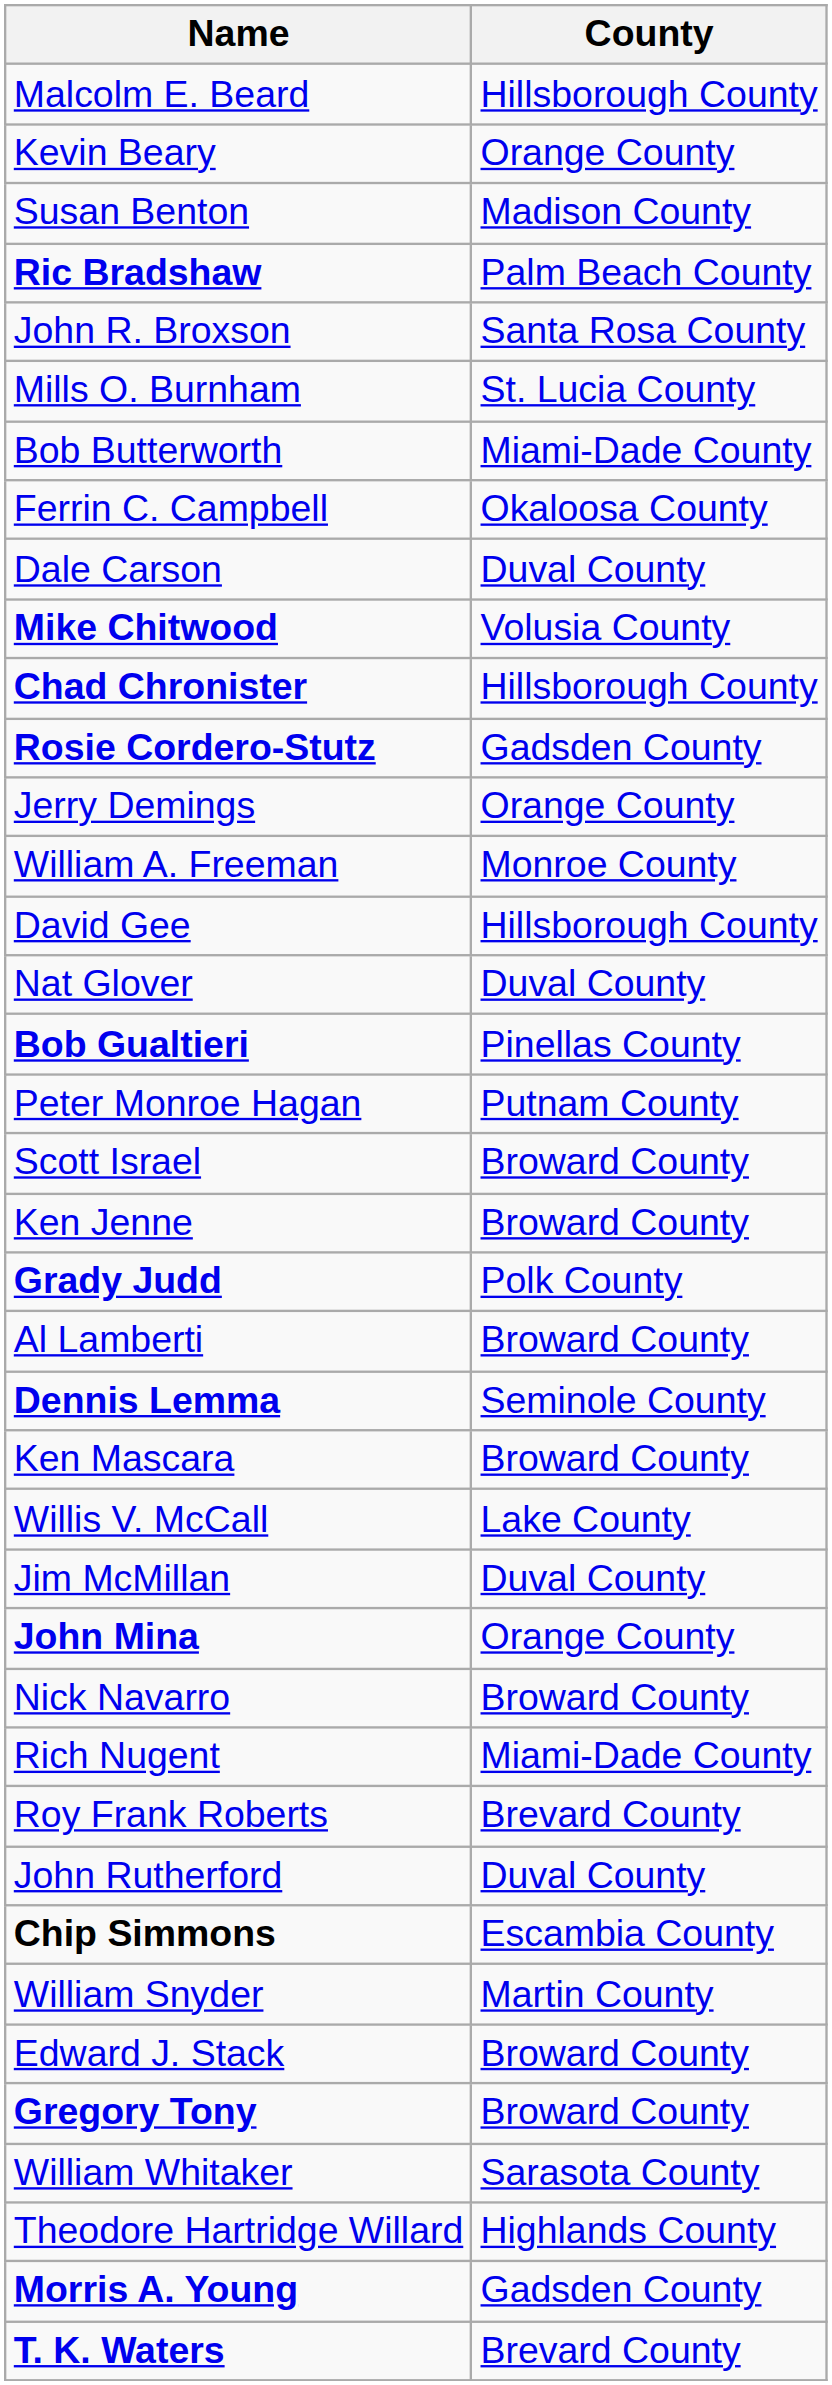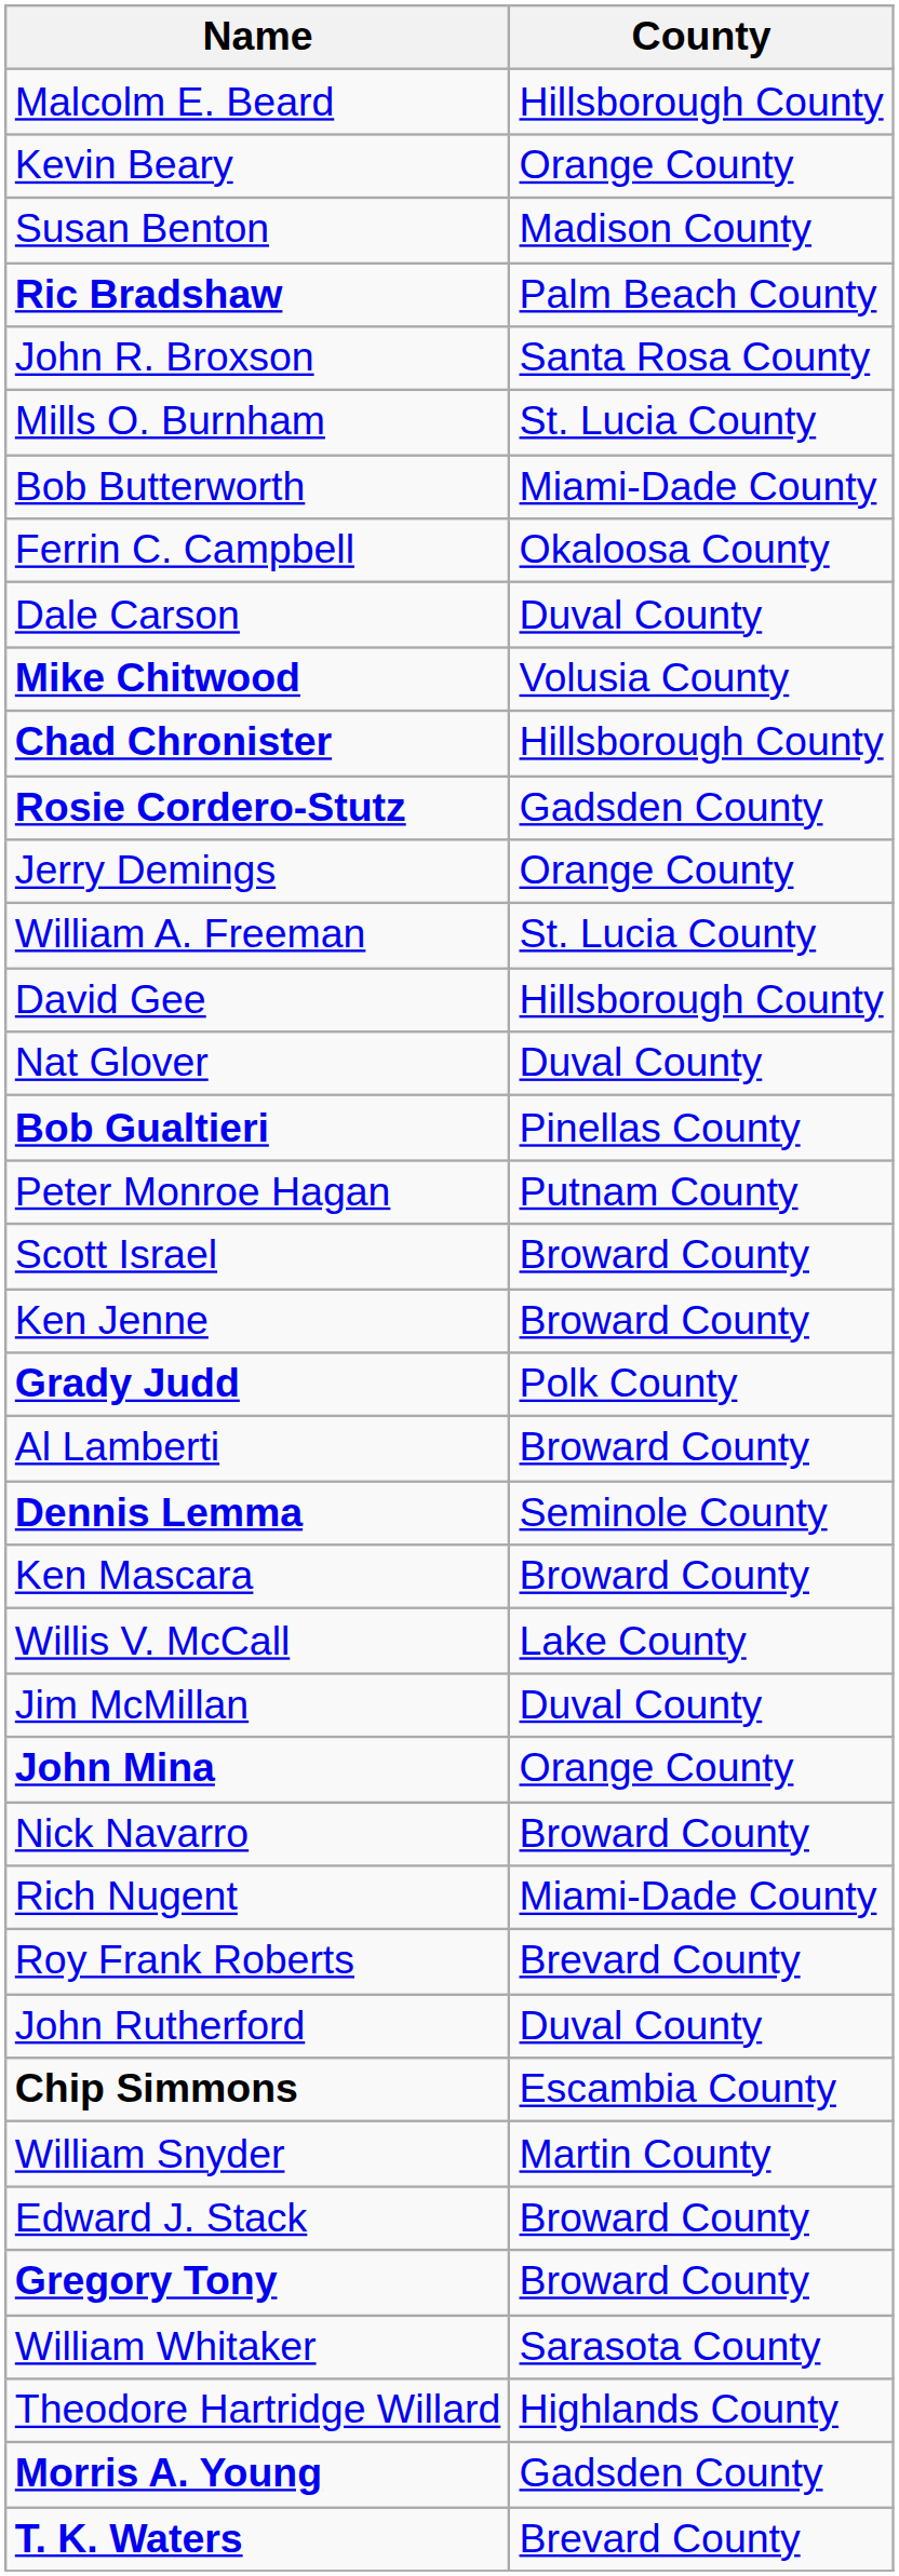 <table class="wikitable">
 <tr>
 <th scope=col>Name</th>
 <th scope=col>County</th>
 </tr>
 <tr>
 <td><a href='#'>Malcolm E. Beard</a></td>
 <td><a href='#'>Hillsborough County</a></td>
 </tr>
 <tr>
 <td><a href='#'>Kevin Beary</a></td>
 <td><a href='#'>Orange County</a></td>
 </tr>
 <tr>
 <td><a href='#'>Susan Benton</a></td>
 <td><a href='#'>Madison County</a></td>
 </tr>
 <tr>
 <td><strong><a href='#'>Ric Bradshaw</a></strong></td>
 <td><a href='#'>Palm Beach County</a></td>
 </tr>
 <tr>
 <td><a href='#'>John R. Broxson</a></td>
 <td><a href='#'>Santa Rosa County</a></td>
 </tr>
 <tr>
 <td><a href='#'>Mills O. Burnham</a></td>
 <td><a href='#'>St. Lucia County</a></td>
 </tr>
 <tr>
 <td><a href='#'>Bob Butterworth</a></td>
 <td><a href='#'>Miami-Dade County</a></td>
 </tr>
 <tr>
 <td><a href='#'>Ferrin C. Campbell</a></td>
 <td><a href='#'>Okaloosa County</a></td>
 </tr>
 <tr>
 <td><a href='#'>Dale Carson</a></td>
 <td><a href='#'>Duval County</a></td>
 </tr>
 <tr>
 <td><strong><a href='#'>Mike Chitwood</a></strong></td>
 <td><a href='#'>Volusia County</a></td>
 </tr>
 <tr>
 <td><strong><a href='#'>Chad Chronister</a></strong></td>
 <td><a href='#'>Hillsborough County</a></td>
 </tr>
 <tr>
 <td><strong><a href='#'>Rosie Cordero-Stutz</a></strong></td>
 <td><a href='#'>Gadsden County</a></td>
 </tr>
 <tr>
 <td><a href='#'>Jerry Demings</a></td>
 <td><a href='#'>Orange County</a></td>
 </tr>
 <tr>
 <td><a href='#'>William A. Freeman</a></td>
-<td><a href='#'>Monroe County</a></td>
+<td><a href='#'>St. Lucia County</a></td>
 </tr>
 <tr>
 <td><a href='#'>David Gee</a></td>
 <td><a href='#'>Hillsborough County</a></td>
 </tr>
 <tr>
 <td><a href='#'>Nat Glover</a></td>
 <td><a href='#'>Duval County</a></td>
 </tr>
 <tr>
 <td><strong><a href='#'>Bob Gualtieri</a></strong></td>
 <td><a href='#'>Pinellas County</a></td>
 </tr>
 <tr>
 <td><a href='#'>Peter Monroe Hagan</a></td>
 <td><a href='#'>Putnam County</a></td>
 </tr>
 <tr>
 <td><a href='#'>Scott Israel</a></td>
 <td><a href='#'>Broward County</a></td>
 </tr>
 <tr>
 <td><a href='#'>Ken Jenne</a></td>
 <td><a href='#'>Broward County</a></td>
 </tr>
 <tr>
 <td><strong><a href='#'>Grady Judd</a></strong></td>
 <td><a href='#'>Polk County</a></td>
 </tr>
 <tr>
 <td><a href='#'>Al Lamberti</a></td>
 <td><a href='#'>Broward County</a></td>
 </tr>
 <tr>
 <td><strong><a href='#'>Dennis Lemma</a></strong></td>
 <td><a href='#'>Seminole County</a></td>
 </tr>
 <tr>
 <td><a href='#'>Ken Mascara</a></td>
 <td><a href='#'>Broward County</a></td>
 </tr>
 <tr>
 <td><a href='#'>Willis V. McCall</a></td>
 <td><a href='#'>Lake County</a></td>
 </tr>
 <tr>
 <td><a href='#'>Jim McMillan</a></td>
 <td><a href='#'>Duval County</a></td>
 </tr>
 <tr>
 <td><strong><a href='#'>John Mina</a></strong></td>
 <td><a href='#'>Orange County</a></td>
 </tr>
 <tr>
 <td><a href='#'>Nick Navarro</a></td>
 <td><a href='#'>Broward County</a></td>
 </tr>
 <tr>
 <td><a href='#'>Rich Nugent</a></td>
 <td><a href='#'>Miami-Dade County</a></td>
 </tr>
 <tr>
 <td><a href='#'>Roy Frank Roberts</a></td>
 <td><a href='#'>Brevard County</a></td>
 </tr>
 <tr>
 <td><a href='#'>John Rutherford</a></td>
 <td><a href='#'>Duval County</a></td>
 </tr>
 <tr>
 <td><strong>Chip Simmons</strong></td>
 <td><a href='#'>Escambia County</a></td>
 </tr>
 <tr>
 <td><a href='#'>William Snyder</a></td>
 <td><a href='#'>Martin County</a></td>
 </tr>
 <tr>
 <td><a href='#'>Edward J. Stack</a></td>
 <td><a href='#'>Broward County</a></td>
 </tr>
 <tr>
 <td><strong><a href='#'>Gregory Tony</a></strong></td>
 <td><a href='#'>Broward County</a></td>
 </tr>
 <tr>
 <td><a href='#'>William Whitaker</a></td>
 <td><a href='#'>Sarasota County</a></td>
 </tr>
 <tr>
 <td><a href='#'>Theodore Hartridge Willard</a></td>
 <td><a href='#'>Highlands County</a></td>
 </tr>
 <tr>
 <td><strong><a href='#'>Morris A. Young</a></strong></td>
 <td><a href='#'>Gadsden County</a></td>
 </tr>
 <tr>
 <td><strong><a href='#'>T. K. Waters</a></strong></td>
 <td><a href='#'>Brevard County</a></td>
 </tr>
 </table>
